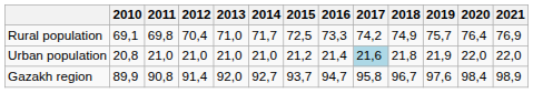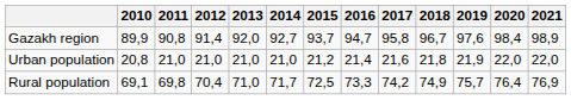 <table class="wikitable">
 <tr>
 <th></th>
 <th>2010</th>
 <th>2011</th>
 <th>2012</th>
 <th>2013</th>
 <th>2014</th>
 <th>2015</th>
 <th>2016</th>
 <th>2017</th>
 <th>2018</th>
 <th>2019</th>
 <th>2020</th>
 <th>2021</th>
 </tr>
 <tr>
+<td>Gazakh region</td>
+<td>89,9</td>
+<td>90,8</td>
+<td>91,4</td>
+<td>92,0</td>
+<td>92,7</td>
+<td>93,7</td>
+<td>94,7</td>
+<td>95,8</td>
+<td>96,7</td>
+<td>97,6</td>
+<td>98,4</td>
+<td>98,9</td>
+</tr>
+<tr>
+<td>Urban population</td>
+<td>20,8</td>
+<td>21,0</td>
+<td>21,0</td>
+<td>21,0</td>
+<td>21,0</td>
+<td>21,2</td>
+<td>21,4</td>
+<td>21,6</td>
+<td>21,8</td>
+<td>21,9</td>
+<td>22,0</td>
+<td>22,0</td>
+</tr>
+<tr>
 <td>Rural population</td>
 <td>69,1</td>
 <td>69,8</td>
 <td>70,4</td>
 <td>71,0</td>
 <td>71,7</td>
 <td>72,5</td>
 <td>73,3</td>
 <td>74,2</td>
 <td>74,9</td>
 <td>75,7</td>
 <td>76,4</td>
 <td>76,9</td>
 </tr>
-<tr>
-<td>Urban population</td>
-<td>20,8</td>
-<td>21,0</td>
-<td>21,0</td>
-<td>21,0</td>
-<td>21,0</td>
-<td>21,2</td>
-<td>21,4</td>
-<td style="background: lightblue;">21,6</td>
-<td>21,8</td>
-<td>21,9</td>
-<td>22,0</td>
-<td>22,0</td>
-</tr>
-<tr>
-<td>Gazakh region</td>
-<td>89,9</td>
-<td>90,8</td>
-<td>91,4</td>
-<td>92,0</td>
-<td>92,7</td>
-<td>93,7</td>
-<td>94,7</td>
-<td>95,8</td>
-<td>96,7</td>
-<td>97,6</td>
-<td>98,4</td>
-<td>98,9</td>
-</tr>
 </table>
